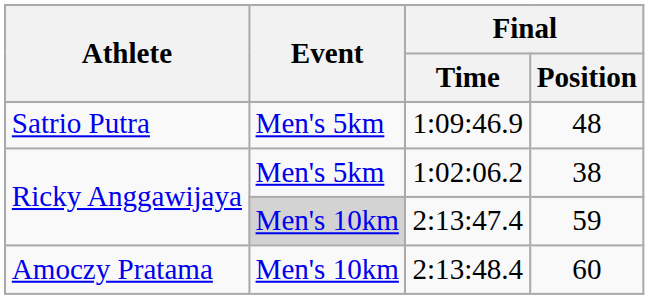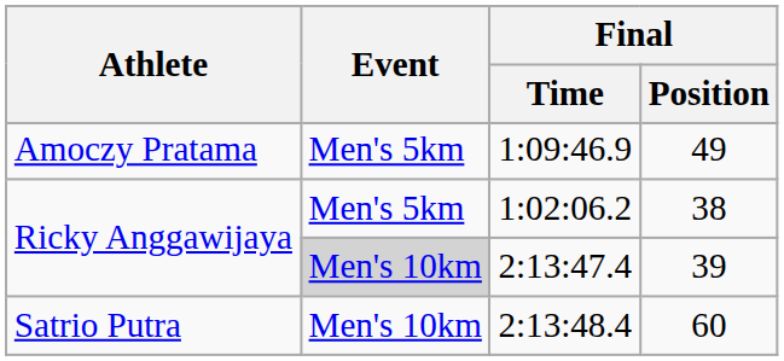 <table class="wikitable" border="1" style="font-size:90%">
 <tr>
 <th rowspan=2>Athlete</th>
 <th rowspan=2>Event</th>
 <th colspan=2>Final</th>
 </tr>
 <tr>
 <th>Time</th>
 <th>Position</th>
 </tr>
 <tr>
-<td rowspan=1><a href='#'>Satrio Putra</a></td>
+<td rowspan=1><a href='#'>Amoczy Pratama</a></td>
 <td><a href='#'>Men's 5km</a></td>
 <td align=center>1:09:46.9</td>
-<td align=center>48</td>
+<td align=center>49</td>
 </tr>
 <tr>
 <td rowspan=2><a href='#'>Ricky Anggawijaya</a></td>
 <td><a href='#'>Men's 5km</a></td>
 <td align=center>1:02:06.2</td>
 <td align=center>38</td>
 </tr>
 <tr>
 <td style="background: lightgrey;"><a href='#'>Men's 10km</a></td>
 <td align=center>2:13:47.4</td>
-<td align=center>59</td>
+<td align=center>39</td>
 </tr>
 <tr>
-<td rowspan=1><a href='#'>Amoczy Pratama</a></td>
+<td rowspan=1><a href='#'>Satrio Putra</a></td>
 <td><a href='#'>Men's 10km</a></td>
 <td align=center>2:13:48.4</td>
 <td align=center>60</td>
 </tr>
 </table>
